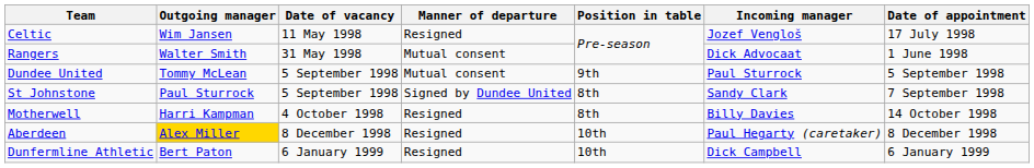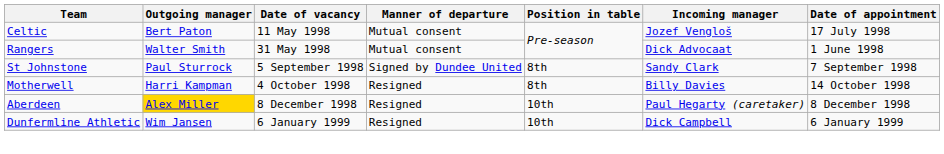 <table class="wikitable sortable">
 <tr>
 <th>Team</th>
 <th>Outgoing manager</th>
 <th>Date of vacancy</th>
 <th>Manner of departure</th>
 <th>Position in table</th>
 <th>Incoming manager</th>
 <th>Date of appointment</th>
 </tr>
 <tr>
 <td><a href='#'>Celtic</a></td>
-<td> <a href='#'>Wim Jansen</a></td>
+<td> <a href='#'>Bert Paton</a></td>
 <td>11 May 1998</td>
-<td>Resigned</td>
+<td>Mutual consent</td>
 <td rowspan=2><em>Pre-season</em></td>
 <td> <a href='#'>Jozef Vengloš</a></td>
 <td>17 July 1998</td>
 </tr>
 <tr>
 <td><a href='#'>Rangers</a></td>
 <td> <a href='#'>Walter Smith</a></td>
 <td>31 May 1998</td>
 <td>Mutual consent</td>
 <td> <a href='#'>Dick Advocaat</a></td>
 <td>1 June 1998</td>
-</tr>
-<tr>
-<td><a href='#'>Dundee United</a></td>
-<td> <a href='#'>Tommy McLean</a></td>
-<td>5 September 1998</td>
-<td>Mutual consent</td>
-<td>9th</td>
-<td> <a href='#'>Paul Sturrock</a></td>
-<td>5 September 1998</td>
 </tr>
 <tr>
 <td><a href='#'>St Johnstone</a></td>
 <td> <a href='#'>Paul Sturrock</a></td>
 <td>5 September 1998</td>
 <td>Signed by <a href='#'>Dundee United</a></td>
 <td>8th</td>
 <td> <a href='#'>Sandy Clark</a></td>
 <td>7 September 1998</td>
 </tr>
 <tr>
 <td><a href='#'>Motherwell</a></td>
 <td> <a href='#'>Harri Kampman</a></td>
 <td>4 October 1998</td>
 <td>Resigned</td>
 <td>8th</td>
 <td> <a href='#'>Billy Davies</a></td>
 <td>14 October 1998</td>
 </tr>
 <tr>
 <td><a href='#'>Aberdeen</a></td>
 <td style="background: gold;"> <a href='#'>Alex Miller</a></td>
 <td>8 December 1998</td>
 <td>Resigned</td>
 <td>10th</td>
 <td> <a href='#'>Paul Hegarty</a> <em>(caretaker)</em></td>
 <td>8 December 1998</td>
 </tr>
 <tr>
 <td><a href='#'>Dunfermline Athletic</a></td>
-<td> <a href='#'>Bert Paton</a></td>
+<td> <a href='#'>Wim Jansen</a></td>
 <td>6 January 1999</td>
 <td>Resigned</td>
 <td>10th</td>
 <td> <a href='#'>Dick Campbell</a></td>
 <td>6 January 1999</td>
 </tr>
 </table>
